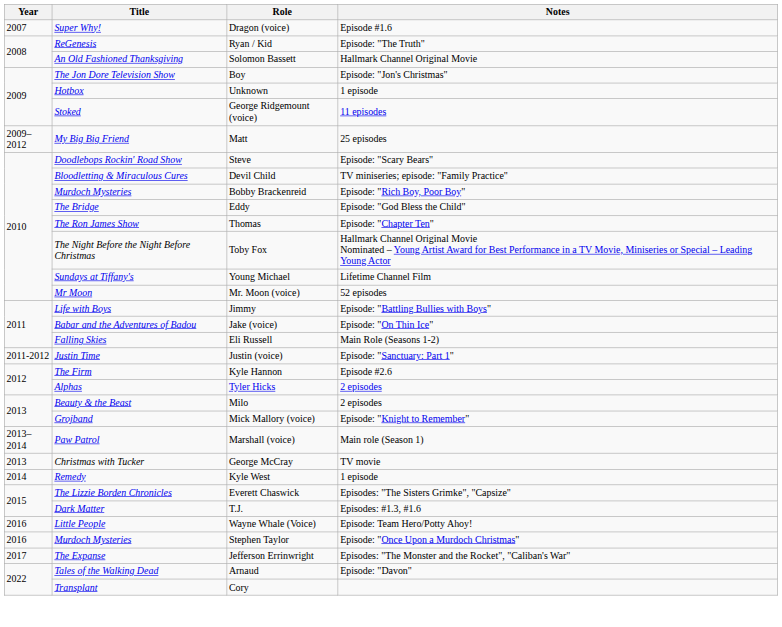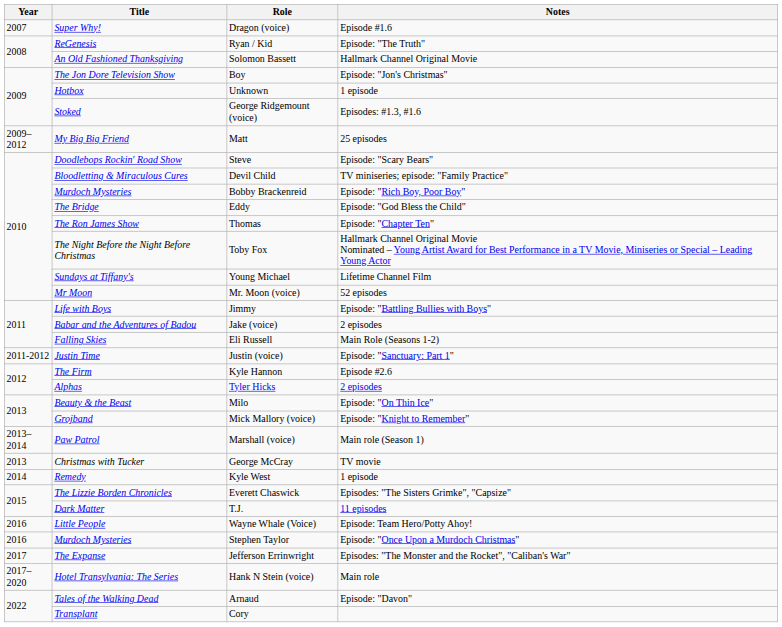 <table class="wikitable sortable">
 <tr>
 <th>Year</th>
 <th>Title</th>
 <th>Role</th>
 <th class="unsortable">Notes</th>
 </tr>
 <tr>
 <td>2007</td>
 <td><em><a href='#'>Super Why!</a></em></td>
 <td>Dragon (voice)</td>
 <td>Episode #1.6</td>
 </tr>
 <tr>
 <td rowspan="2">2008</td>
 <td><em><a href='#'>ReGenesis</a></em></td>
 <td>Ryan / Kid</td>
 <td>Episode: "The Truth"</td>
 </tr>
 <tr>
 <td><em><a href='#'>An Old Fashioned Thanksgiving</a></em></td>
 <td>Solomon Bassett</td>
 <td>Hallmark Channel Original Movie</td>
 </tr>
 <tr>
 <td rowspan="3">2009</td>
 <td data-sort-value="Jon Dore Television Show, The"><em><a href='#'>The Jon Dore Television Show</a></em></td>
 <td>Boy</td>
 <td>Episode: "Jon's Christmas"</td>
 </tr>
 <tr>
 <td><em><a href='#'>Hotbox</a></em></td>
 <td>Unknown</td>
 <td>1 episode</td>
 </tr>
 <tr>
 <td><em><a href='#'>Stoked</a></em></td>
 <td>George Ridgemount (voice)</td>
-<td><a href='#'>11 episodes</a></td>
+<td>Episodes: #1.3, #1.6</td>
 </tr>
 <tr>
 <td>2009–2012</td>
 <td><em><a href='#'>My Big Big Friend</a></em></td>
 <td>Matt</td>
 <td>25 episodes</td>
 </tr>
 <tr>
 <td rowspan="8">2010</td>
 <td><em><a href='#'>Doodlebops Rockin' Road Show</a></em></td>
 <td>Steve</td>
 <td>Episode: "Scary Bears"</td>
 </tr>
 <tr>
 <td><em><a href='#'>Bloodletting & Miraculous Cures</a></em></td>
 <td>Devil Child</td>
 <td>TV miniseries; episode: "Family Practice"</td>
 </tr>
 <tr>
 <td><em><a href='#'>Murdoch Mysteries</a></em></td>
 <td>Bobby Brackenreid</td>
 <td>Episode: "<a href='#'>Rich Boy, Poor Boy</a>"</td>
 </tr>
 <tr>
 <td data-sort-value="Bridge, The"><em><a href='#'>The Bridge</a></em></td>
 <td>Eddy</td>
 <td>Episode: "God Bless the Child"</td>
 </tr>
 <tr>
 <td data-sort-value="Ron James Show], The"><em><a href='#'>The Ron James Show</a></em></td>
 <td>Thomas</td>
 <td>Episode: "<a href='#'>Chapter Ten</a>"</td>
 </tr>
 <tr>
 <td data-sort-value="Night Before the Night Before Christmas, The"><em>The Night Before the Night Before Christmas</em></td>
 <td>Toby Fox</td>
 <td>Hallmark Channel Original Movie<br>Nominated – <a href='#'>Young Artist Award for Best Performance in a TV Movie, Miniseries or Special – Leading Young Actor</a></td>
 </tr>
 <tr>
 <td><em><a href='#'>Sundays at Tiffany's</a></em></td>
 <td>Young Michael</td>
 <td>Lifetime Channel Film</td>
 </tr>
 <tr>
 <td><em><a href='#'>Mr Moon</a></em></td>
 <td>Mr. Moon (voice)</td>
 <td>52 episodes</td>
 </tr>
 <tr>
 <td rowspan="3">2011</td>
 <td><em><a href='#'>Life with Boys</a></em></td>
 <td>Jimmy</td>
 <td>Episode: "<a href='#'>Battling Bullies with Boys</a>"</td>
 </tr>
 <tr>
 <td><em><a href='#'>Babar and the Adventures of Badou</a></em></td>
 <td>Jake (voice)</td>
-<td>Episode: "<a href='#'>On Thin Ice</a>"</td>
+<td>2 episodes</td>
 </tr>
 <tr>
 <td><em><a href='#'>Falling Skies</a></em></td>
 <td>Eli Russell</td>
 <td>Main Role (Seasons 1-2)</td>
 </tr>
 <tr>
 <td>2011-2012</td>
 <td><em><a href='#'>Justin Time</a></em></td>
 <td>Justin (voice)</td>
 <td>Episode: "<a href='#'>Sanctuary: Part 1</a>"</td>
 </tr>
 <tr>
 <td rowspan="2">2012</td>
 <td data-sort-value="Firm, The"><em><a href='#'>The Firm</a></em></td>
 <td>Kyle Hannon</td>
 <td>Episode #2.6</td>
 </tr>
 <tr>
 <td><em><a href='#'>Alphas</a></em></td>
 <td><a href='#'>Tyler Hicks</a></td>
 <td><a href='#'>2 episodes</a></td>
 </tr>
 <tr>
 <td rowspan="2">2013</td>
 <td><em><a href='#'>Beauty & the Beast</a></em></td>
 <td>Milo</td>
-<td>2 episodes</td>
+<td>Episode: "<a href='#'>On Thin Ice</a>"</td>
 </tr>
 <tr>
 <td><em><a href='#'>Grojband</a></em></td>
 <td>Mick Mallory (voice)</td>
 <td>Episode: "<a href='#'>Knight to Remember</a>"</td>
 </tr>
 <tr>
 <td>2013–2014</td>
 <td><em><a href='#'>Paw Patrol</a></em></td>
 <td>Marshall (voice)</td>
 <td>Main role (Season 1)</td>
 </tr>
 <tr>
 <td>2013</td>
 <td><em>Christmas with Tucker</em></td>
 <td>George McCray</td>
 <td>TV movie</td>
 </tr>
 <tr>
 <td>2014</td>
 <td><em><a href='#'>Remedy</a></em></td>
 <td>Kyle West</td>
 <td>1 episode</td>
 </tr>
 <tr>
 <td rowspan="2">2015</td>
 <td data-sort-value="Lizzie Borden Chronicles, The"><em><a href='#'>The Lizzie Borden Chronicles</a></em></td>
 <td>Everett Chaswick</td>
 <td>Episodes: "The Sisters Grimke", "Capsize"</td>
 </tr>
 <tr>
 <td><em><a href='#'>Dark Matter</a></em></td>
 <td>T.J.</td>
-<td>Episodes: #1.3, #1.6</td>
+<td><a href='#'>11 episodes</a></td>
 </tr>
 <tr>
 <td>2016</td>
 <td><em><a href='#'>Little People</a></em></td>
 <td>Wayne Whale (Voice)</td>
 <td>Episode: Team Hero/Potty Ahoy!</td>
 </tr>
 <tr>
 <td>2016</td>
 <td><em><a href='#'>Murdoch Mysteries</a></em></td>
 <td>Stephen Taylor</td>
 <td>Episode: "<a href='#'>Once Upon a Murdoch Christmas</a>"</td>
 </tr>
 <tr>
 <td>2017</td>
 <td data-sort-value="Expanse, The"><em><a href='#'>The Expanse</a></em></td>
 <td>Jefferson Errinwright</td>
 <td>Episodes: "The Monster and the Rocket", "Caliban's War"</td>
 </tr>
 <tr>
+<td>2017–2020</td>
+<td><em><a href='#'>Hotel Transylvania: The Series</a></em></td>
+<td>Hank N Stein (voice)</td>
+<td>Main role</td>
+</tr>
+<tr>
 <td rowspan="2">2022</td>
 <td><em><a href='#'>Tales of the Walking Dead</a></em></td>
 <td>Arnaud</td>
 <td>Episode: "Davon"</td>
 </tr>
 <tr>
 <td><em><a href='#'>Transplant</a></em></td>
 <td>Cory</td>
 <td></td>
 </tr>
 </table>
